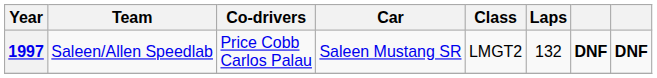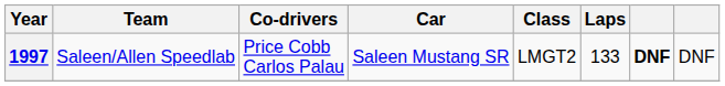 <table class="wikitable" style="text-align:center; font-size:90%">
 <tr>
 <th>Year</th>
 <th>Team</th>
 <th>Co-drivers</th>
 <th>Car</th>
 <th>Class</th>
 <th>Laps</th>
 <th></th>
 <th></th>
 </tr>
 <tr>
 <th><a href='#'>1997</a></th>
 <td align="left"> <a href='#'>Saleen/Allen Speedlab</a></td>
 <td align="left"> <a href='#'>Price Cobb</a><br> <a href='#'>Carlos Palau</a></td>
 <td align="left"><a href='#'>Saleen Mustang SR</a></td>
 <td>LMGT2</td>
-<td>132</td>
+<td>133</td>
 <td><strong>DNF</strong></td>
-<td><strong>DNF</strong></td>
+<td>DNF</td>
 </tr>
 <tr>
 </tr>
 </table>
